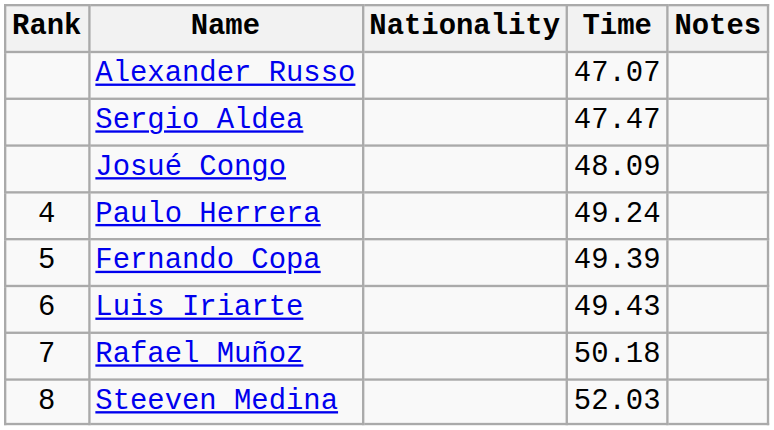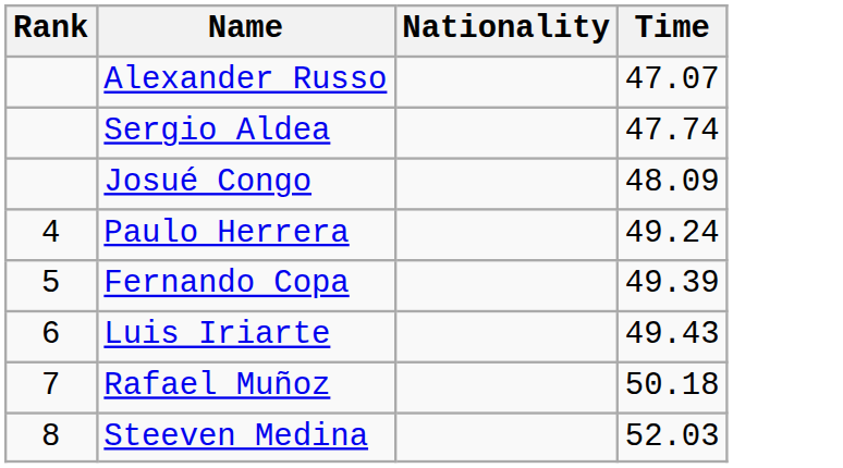 <table class="wikitable sortable" style="text-align:center;font-size:95%">
 <tr>
 <th>Rank</th>
 <th>Name</th>
 <th>Nationality</th>
 <th>Time</th>
-<th>Notes</th>
 </tr>
 <tr>
 <td></td>
 <td align=left><a href='#'>Alexander Russo</a></td>
 <td align=left></td>
 <td>47.07</td>
-<td></td>
 </tr>
 <tr>
 <td></td>
 <td align=left><a href='#'>Sergio Aldea</a></td>
 <td align=left></td>
-<td>47.47</td>
-<td></td>
+<td>47.74</td>
 </tr>
 <tr>
 <td></td>
 <td align=left><a href='#'>Josué Congo</a></td>
 <td align=left></td>
 <td>48.09</td>
-<td></td>
 </tr>
 <tr>
 <td>4</td>
 <td align=left><a href='#'>Paulo Herrera</a></td>
 <td align=left></td>
 <td>49.24</td>
-<td></td>
 </tr>
 <tr>
 <td>5</td>
 <td align=left><a href='#'>Fernando Copa</a></td>
 <td align=left></td>
 <td>49.39</td>
-<td></td>
 </tr>
 <tr>
 <td>6</td>
 <td align=left><a href='#'>Luis Iriarte</a></td>
 <td align=left></td>
 <td>49.43</td>
-<td></td>
 </tr>
 <tr>
 <td>7</td>
 <td align=left><a href='#'>Rafael Muñoz</a></td>
 <td align=left></td>
 <td>50.18</td>
-<td></td>
 </tr>
 <tr>
 <td>8</td>
 <td align=left><a href='#'>Steeven Medina</a></td>
 <td align=left></td>
 <td>52.03</td>
-<td></td>
 </tr>
 </table>
